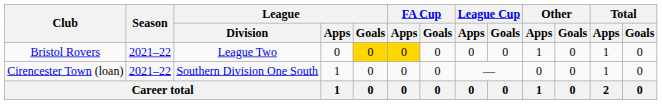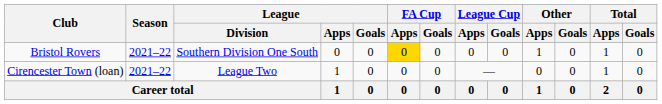 <table class="wikitable" style="text-align: center">
 <tr>
 <th rowspan="2">Club</th>
 <th rowspan="2">Season</th>
 <th colspan="3">League</th>
 <th colspan="2"><a href='#'>FA Cup</a></th>
 <th colspan="2"><a href='#'>League Cup</a></th>
 <th colspan="2">Other</th>
 <th colspan="2">Total</th>
 </tr>
 <tr>
 <th>Division</th>
 <th>Apps</th>
 <th>Goals</th>
 <th>Apps</th>
 <th>Goals</th>
 <th>Apps</th>
 <th>Goals</th>
 <th>Apps</th>
 <th>Goals</th>
 <th>Apps</th>
 <th>Goals</th>
 </tr>
 <tr>
 <td><a href='#'>Bristol Rovers</a></td>
 <td><a href='#'>2021–22</a></td>
-<td><a href='#'>League Two</a></td>
+<td><a href='#'>Southern Division One South</a></td>
 <td>0</td>
-<td style="background: gold;">0</td>
+<td>0</td>
 <td style="background: gold;">0</td>
 <td>0</td>
 <td>0</td>
 <td>0</td>
 <td>1</td>
 <td>0</td>
 <td>1</td>
 <td>0</td>
 </tr>
 <tr>
 <td><a href='#'>Cirencester Town</a> (loan)</td>
 <td><a href='#'>2021–22</a></td>
-<td><a href='#'>Southern Division One South</a></td>
+<td><a href='#'>League Two</a></td>
 <td>1</td>
 <td>0</td>
 <td>0</td>
 <td>0</td>
 <td colspan="2">—</td>
 <td>0</td>
 <td>0</td>
 <td>1</td>
 <td>0</td>
 </tr>
 <tr>
 <th colspan="3">Career total</th>
 <th>1</th>
 <th>0</th>
 <th>0</th>
 <th>0</th>
 <th>0</th>
 <th>0</th>
 <th>1</th>
 <th>0</th>
 <th>2</th>
 <th>0</th>
 </tr>
 </table>
